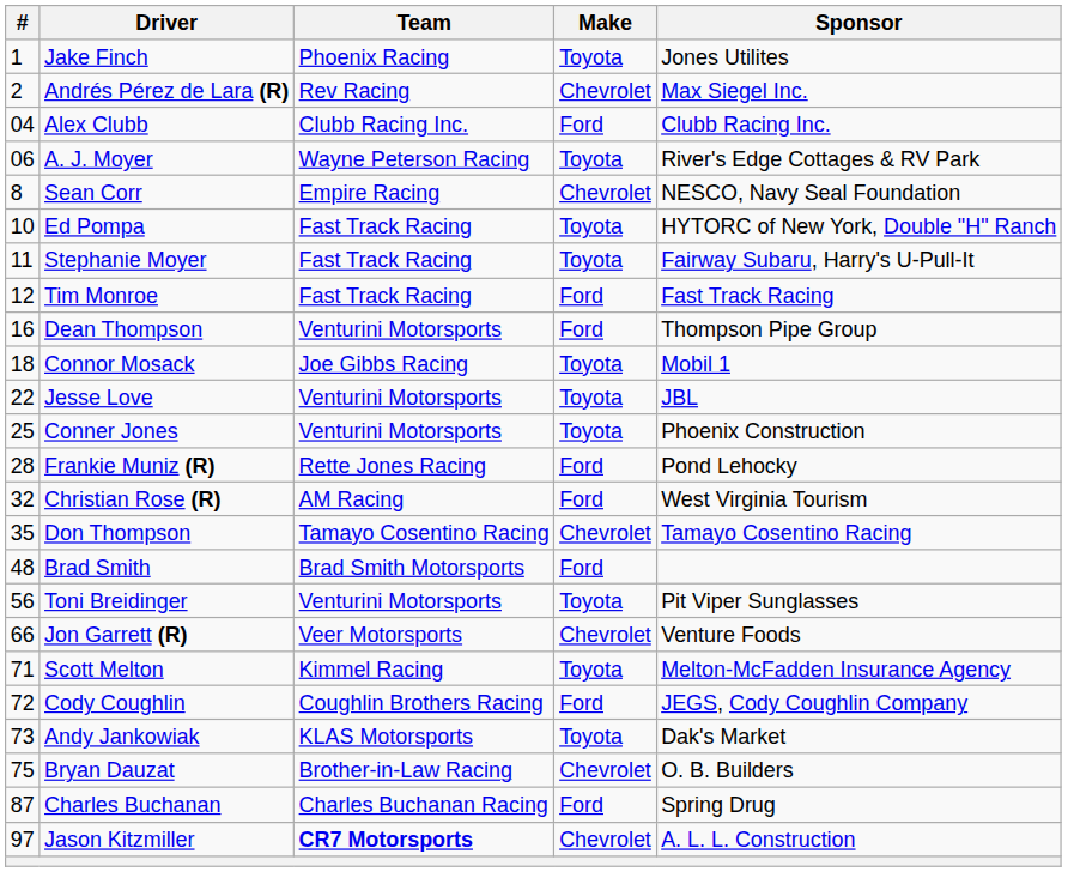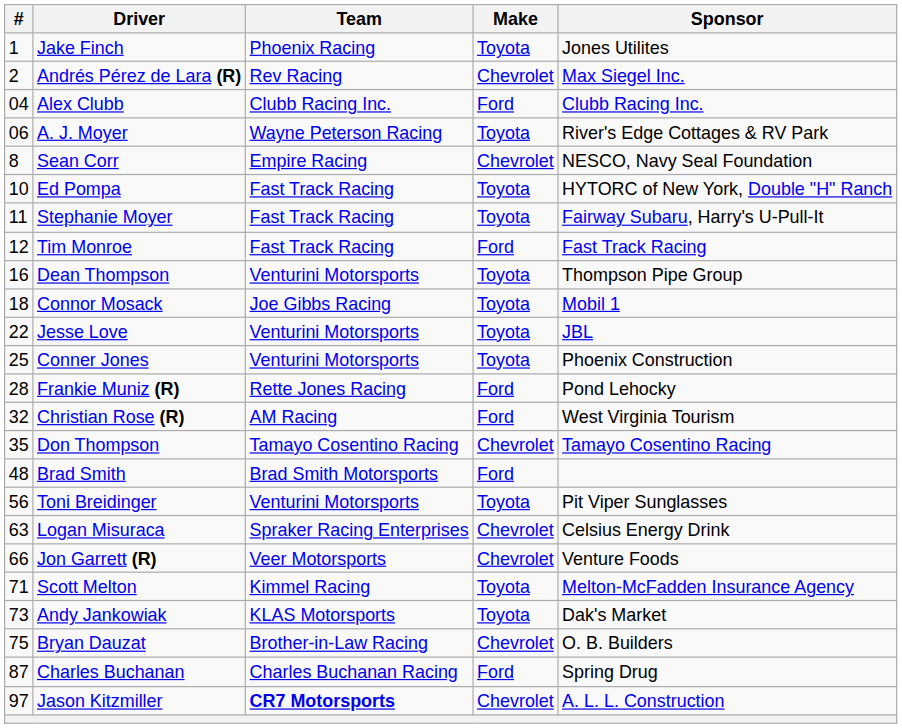 <table class="wikitable" style="font-size: 95%;">
 <tr>
 <th>#</th>
 <th>Driver</th>
 <th>Team</th>
 <th>Make</th>
 <th>Sponsor</th>
 </tr>
 <tr>
 <td>1</td>
 <td><a href='#'>Jake Finch</a></td>
 <td><a href='#'>Phoenix Racing</a></td>
 <td><a href='#'>Toyota</a></td>
 <td>Jones Utilites</td>
 </tr>
 <tr>
 <td>2</td>
 <td nowrap><a href='#'>Andrés Pérez de Lara</a> <strong>(R)</strong></td>
 <td><a href='#'>Rev Racing</a></td>
 <td><a href='#'>Chevrolet</a></td>
 <td><a href='#'>Max Siegel Inc.</a></td>
 </tr>
 <tr>
 <td>04</td>
 <td><a href='#'>Alex Clubb</a></td>
 <td><a href='#'>Clubb Racing Inc.</a></td>
 <td><a href='#'>Ford</a></td>
 <td><a href='#'>Clubb Racing Inc.</a></td>
 </tr>
 <tr>
 <td>06</td>
 <td><a href='#'>A. J. Moyer</a></td>
 <td><a href='#'>Wayne Peterson Racing</a></td>
 <td><a href='#'>Toyota</a></td>
 <td>River's Edge Cottages & RV Park</td>
 </tr>
 <tr>
 <td>8</td>
 <td><a href='#'>Sean Corr</a></td>
 <td><a href='#'>Empire Racing</a></td>
 <td><a href='#'>Chevrolet</a></td>
 <td>NESCO, Navy Seal Foundation</td>
 </tr>
 <tr>
 <td>10</td>
 <td><a href='#'>Ed Pompa</a></td>
 <td><a href='#'>Fast Track Racing</a></td>
 <td><a href='#'>Toyota</a></td>
 <td nowrap>HYTORC of New York, <a href='#'>Double "H" Ranch</a></td>
 </tr>
 <tr>
 <td>11</td>
 <td><a href='#'>Stephanie Moyer</a></td>
 <td><a href='#'>Fast Track Racing</a></td>
 <td><a href='#'>Toyota</a></td>
 <td><a href='#'>Fairway Subaru</a>, Harry's U-Pull-It</td>
 </tr>
 <tr>
 <td>12</td>
 <td><a href='#'>Tim Monroe</a></td>
 <td><a href='#'>Fast Track Racing</a></td>
 <td><a href='#'>Ford</a></td>
 <td><a href='#'>Fast Track Racing</a></td>
 </tr>
 <tr>
 <td>16</td>
 <td><a href='#'>Dean Thompson</a></td>
 <td><a href='#'>Venturini Motorsports</a></td>
-<td><a href='#'>Ford</a></td>
+<td><a href='#'>Toyota</a></td>
 <td>Thompson Pipe Group</td>
 </tr>
 <tr>
 <td>18</td>
 <td><a href='#'>Connor Mosack</a></td>
 <td><a href='#'>Joe Gibbs Racing</a></td>
 <td><a href='#'>Toyota</a></td>
 <td><a href='#'>Mobil 1</a></td>
 </tr>
 <tr>
 <td>22</td>
 <td><a href='#'>Jesse Love</a></td>
 <td><a href='#'>Venturini Motorsports</a></td>
 <td><a href='#'>Toyota</a></td>
 <td><a href='#'>JBL</a></td>
 </tr>
 <tr>
 <td>25</td>
 <td><a href='#'>Conner Jones</a></td>
 <td><a href='#'>Venturini Motorsports</a></td>
 <td><a href='#'>Toyota</a></td>
 <td>Phoenix Construction</td>
 </tr>
 <tr>
 <td>28</td>
 <td><a href='#'>Frankie Muniz</a> <strong>(R)</strong></td>
 <td><a href='#'>Rette Jones Racing</a></td>
 <td><a href='#'>Ford</a></td>
 <td>Pond Lehocky</td>
 </tr>
 <tr>
 <td>32</td>
 <td><a href='#'>Christian Rose</a> <strong>(R)</strong></td>
 <td><a href='#'>AM Racing</a></td>
 <td><a href='#'>Ford</a></td>
 <td>West Virginia Tourism</td>
 </tr>
 <tr>
 <td>35</td>
 <td><a href='#'>Don Thompson</a></td>
 <td><a href='#'>Tamayo Cosentino Racing</a></td>
 <td><a href='#'>Chevrolet</a></td>
 <td><a href='#'>Tamayo Cosentino Racing</a></td>
 </tr>
 <tr>
 <td>48</td>
 <td><a href='#'>Brad Smith</a></td>
 <td><a href='#'>Brad Smith Motorsports</a></td>
 <td><a href='#'>Ford</a></td>
 <td></td>
 </tr>
 <tr>
 <td>56</td>
 <td><a href='#'>Toni Breidinger</a></td>
 <td><a href='#'>Venturini Motorsports</a></td>
 <td><a href='#'>Toyota</a></td>
 <td>Pit Viper Sunglasses</td>
 </tr>
 <tr>
+<td>63</td>
+<td nowrap=""><a href='#'>Logan Misuraca</a></td>
+<td nowrap><a href='#'>Spraker Racing Enterprises</a></td>
+<td><a href='#'>Chevrolet</a></td>
+<td>Celsius Energy Drink</td>
+</tr>
+<tr>
 <td>66</td>
 <td><a href='#'>Jon Garrett</a> <strong>(R)</strong></td>
 <td><a href='#'>Veer Motorsports</a></td>
 <td><a href='#'>Chevrolet</a></td>
 <td>Venture Foods</td>
 </tr>
 <tr>
 <td>71</td>
 <td><a href='#'>Scott Melton</a></td>
 <td><a href='#'>Kimmel Racing</a></td>
 <td><a href='#'>Toyota</a></td>
 <td><a href='#'>Melton-McFadden Insurance Agency</a></td>
-</tr>
-<tr>
-<td>72</td>
-<td><a href='#'>Cody Coughlin</a></td>
-<td><a href='#'>Coughlin Brothers Racing</a></td>
-<td><a href='#'>Ford</a></td>
-<td><a href='#'>JEGS</a>, <a href='#'>Cody Coughlin Company</a></td>
 </tr>
 <tr>
 <td>73</td>
 <td><a href='#'>Andy Jankowiak</a></td>
 <td><a href='#'>KLAS Motorsports</a></td>
 <td><a href='#'>Toyota</a></td>
 <td>Dak's Market</td>
 </tr>
 <tr>
 <td>75</td>
 <td><a href='#'>Bryan Dauzat</a></td>
 <td><a href='#'>Brother-in-Law Racing</a></td>
 <td><a href='#'>Chevrolet</a></td>
 <td>O. B. Builders</td>
 </tr>
 <tr>
 <td>87</td>
 <td><a href='#'>Charles Buchanan</a></td>
 <td><a href='#'>Charles Buchanan Racing</a></td>
 <td><a href='#'>Ford</a></td>
 <td>Spring Drug</td>
 </tr>
 <tr>
 <td>97</td>
 <td><a href='#'>Jason Kitzmiller</a></td>
 <td><strong><a href='#'>CR7 Motorsports</a></strong></td>
 <td><a href='#'>Chevrolet</a></td>
 <td><a href='#'>A. L. L. Construction</a></td>
 </tr>
 <tr>
 <th colspan="5"></th>
 </tr>
 </table>
